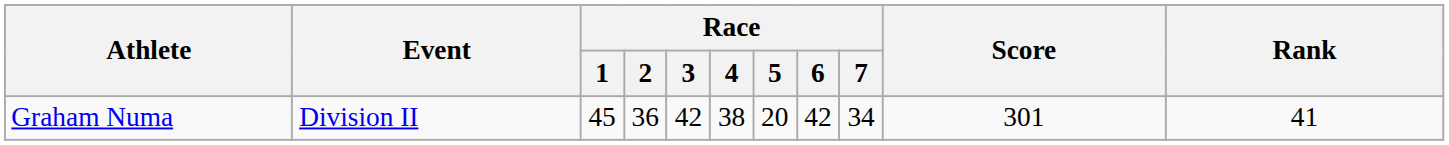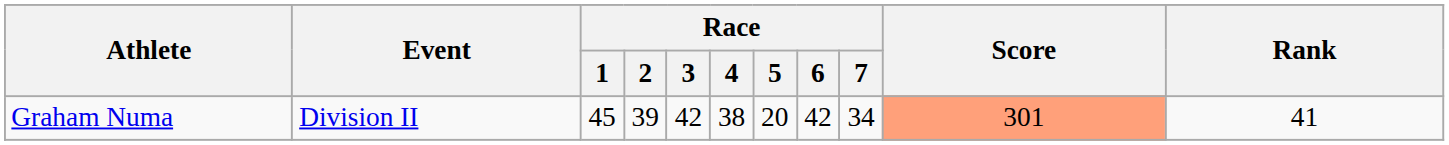 <table class=wikitable style="font-size:90%" width=60%>
 <tr>
 <th rowspan="2" width=20%>Athlete</th>
 <th rowspan="2" width=20%>Event</th>
 <th colspan="7">Race</th>
 <th rowspan="2">Score</th>
 <th rowspan="2">Rank</th>
 </tr>
 <tr>
 <th width=3%>1</th>
 <th width=3%>2</th>
 <th width=3%>3</th>
 <th width=3%>4</th>
 <th width=3%>5</th>
 <th width=3%>6</th>
 <th width=3%>7</th>
 </tr>
 <tr>
 <td><a href='#'>Graham Numa</a></td>
 <td><a href='#'>Division II</a></td>
 <td align=center>45</td>
-<td align=center>36</td>
+<td align=center>39</td>
 <td align=center>42</td>
 <td align=center>38</td>
 <td align=center>20</td>
 <td align=center>42</td>
 <td align=center>34</td>
-<td align=center>301</td>
+<td align=center style="background: lightsalmon;">301</td>
 <td align=center>41</td>
 </tr>
 </table>
